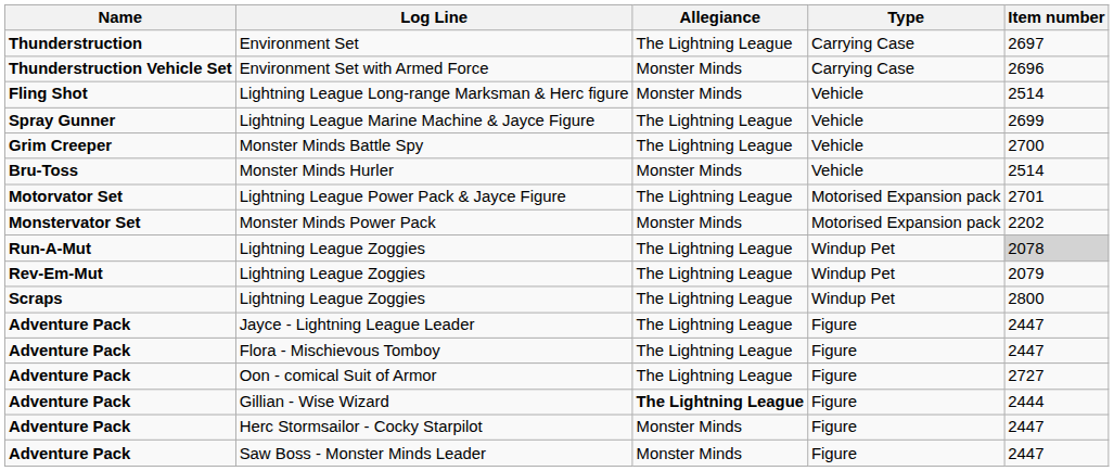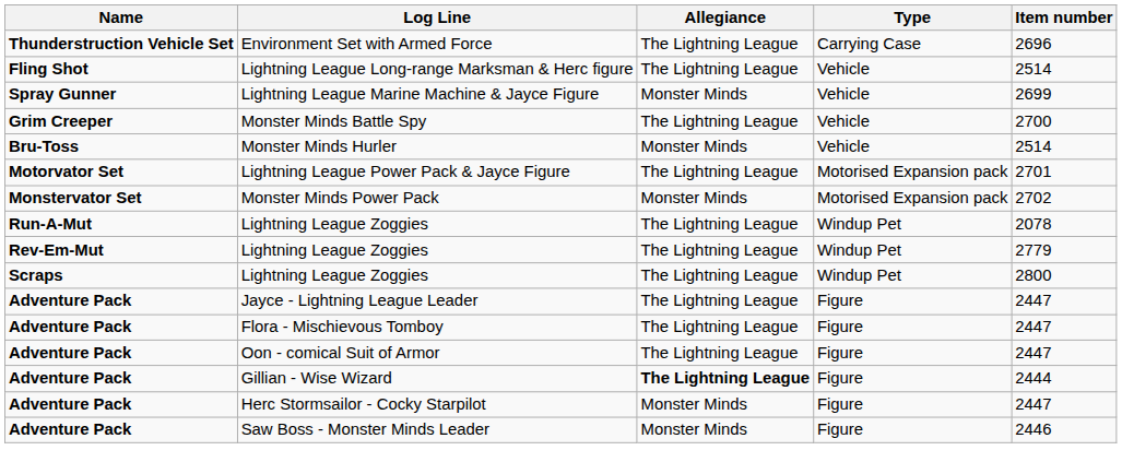 <table class="wikitable">
 <tr>
 <th>Name</th>
 <th>Log Line</th>
 <th>Allegiance</th>
 <th>Type</th>
 <th>Item number</th>
 </tr>
 <tr>
-<td><strong>Thunderstruction</strong></td>
-<td>Environment Set</td>
-<td>The Lightning League</td>
-<td>Carrying Case</td>
-<td>2697</td>
-</tr>
-<tr>
 <td><strong>Thunderstruction Vehicle Set</strong></td>
 <td>Environment Set with Armed Force</td>
-<td>Monster Minds</td>
+<td>The Lightning League</td>
 <td>Carrying Case</td>
 <td>2696</td>
 </tr>
 <tr>
 <td><strong>Fling Shot</strong></td>
 <td>Lightning League Long-range Marksman & Herc figure</td>
-<td>Monster Minds</td>
+<td>The Lightning League</td>
 <td>Vehicle</td>
 <td>2514</td>
 </tr>
 <tr>
 <td><strong>Spray Gunner</strong></td>
 <td>Lightning League Marine Machine & Jayce Figure</td>
-<td>The Lightning League</td>
+<td>Monster Minds</td>
 <td>Vehicle</td>
 <td>2699</td>
 </tr>
 <tr>
 <td><strong>Grim Creeper</strong></td>
 <td>Monster Minds Battle Spy</td>
 <td>The Lightning League</td>
 <td>Vehicle</td>
 <td>2700</td>
 </tr>
 <tr>
 <td><strong>Bru-Toss</strong></td>
 <td>Monster Minds Hurler</td>
 <td>Monster Minds</td>
 <td>Vehicle</td>
 <td>2514</td>
 </tr>
 <tr>
 <td><strong>Motorvator Set</strong></td>
 <td>Lightning League Power Pack & Jayce Figure</td>
 <td>The Lightning League</td>
 <td>Motorised Expansion pack</td>
 <td>2701</td>
 </tr>
 <tr>
 <td><strong>Monstervator Set</strong></td>
 <td>Monster Minds Power Pack</td>
 <td>Monster Minds</td>
 <td>Motorised Expansion pack</td>
-<td>2202</td>
+<td>2702</td>
 </tr>
 <tr>
 <td><strong>Run-A-Mut</strong></td>
 <td>Lightning League Zoggies</td>
 <td>The Lightning League</td>
 <td>Windup Pet</td>
-<td style="background: lightgrey;">2078</td>
+<td>2078</td>
 </tr>
 <tr>
 <td><strong>Rev-Em-Mut</strong></td>
 <td>Lightning League Zoggies</td>
 <td>The Lightning League</td>
 <td>Windup Pet</td>
-<td>2079</td>
+<td>2779</td>
 </tr>
 <tr>
 <td><strong>Scraps</strong></td>
 <td>Lightning League Zoggies</td>
 <td>The Lightning League</td>
 <td>Windup Pet</td>
 <td>2800</td>
 </tr>
 <tr>
 <td><strong>Adventure Pack</strong></td>
 <td>Jayce - Lightning League Leader</td>
 <td>The Lightning League</td>
 <td>Figure</td>
 <td>2447</td>
 </tr>
 <tr>
 <td><strong>Adventure Pack</strong></td>
 <td>Flora - Mischievous Tomboy</td>
 <td>The Lightning League</td>
 <td>Figure</td>
 <td>2447</td>
 </tr>
 <tr>
 <td><strong>Adventure Pack</strong></td>
 <td>Oon - comical Suit of Armor</td>
 <td>The Lightning League</td>
 <td>Figure</td>
-<td>2727</td>
+<td>2447</td>
 </tr>
 <tr>
 <td><strong>Adventure Pack</strong></td>
 <td>Gillian - Wise Wizard</td>
 <td><strong>The Lightning League</strong></td>
 <td>Figure</td>
 <td>2444</td>
 </tr>
 <tr>
 <td><strong>Adventure Pack</strong></td>
 <td>Herc Stormsailor - Cocky Starpilot</td>
 <td>Monster Minds</td>
 <td>Figure</td>
 <td>2447</td>
 </tr>
 <tr>
 <td><strong>Adventure Pack</strong></td>
 <td>Saw Boss - Monster Minds Leader</td>
 <td>Monster Minds</td>
 <td>Figure</td>
-<td>2447</td>
+<td>2446</td>
 </tr>
 </table>
